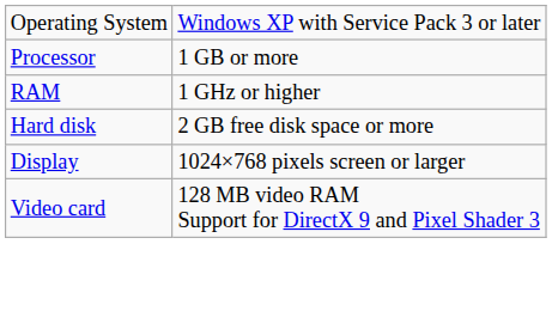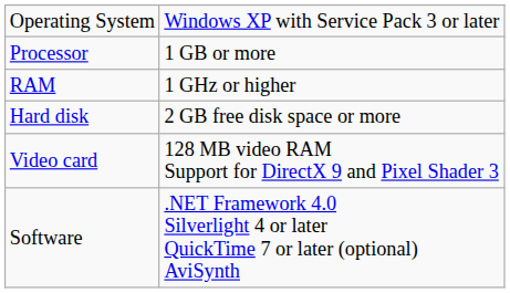 <table class="wikitable">
 <tr>
 <td>Operating System</td>
 <td><a href='#'>Windows XP</a> with Service Pack 3 or later</td>
 </tr>
 <tr>
 <td><a href='#'>Processor</a></td>
 <td>1 GB or more</td>
 </tr>
 <tr>
 <td><a href='#'>RAM</a></td>
 <td>1 GHz or higher</td>
 </tr>
 <tr>
 <td><a href='#'>Hard disk</a></td>
 <td>2 GB free disk space or more</td>
 </tr>
 <tr>
-<td><a href='#'>Display</a></td>
-<td>1024×768 pixels screen or larger</td>
-</tr>
-<tr>
 <td><a href='#'>Video card</a></td>
 <td>128 MB video RAM<br>Support for <a href='#'>DirectX 9</a> and <a href='#'>Pixel Shader 3</a></td>
 </tr>
+<tr>
+<td>Software</td>
+<td><a href='#'>.NET Framework 4.0</a><br><a href='#'>Silverlight</a> 4 or later<br><a href='#'>QuickTime</a> 7 or later (optional)<br><a href='#'>AviSynth</a></td>
+</tr>
 </table>
